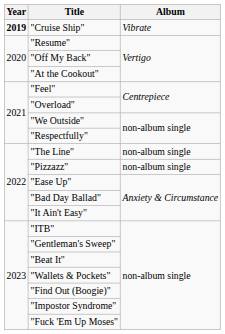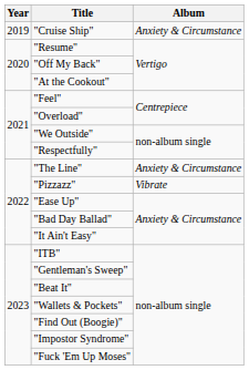 <table class="wikitable">
 <tr>
 <th>Year</th>
 <th>Title</th>
 <th>Album</th>
 </tr>
 <tr>
-<td><strong>2019</strong></td>
+<td>2019</td>
 <td>"Cruise Ship"</td>
-<td><em>Vibrate</em></td>
+<td><em>Anxiety & Circumstance</em></td>
 </tr>
 <tr>
 <td rowspan="3">2020</td>
 <td>"Resume"</td>
 <td rowspan="3"><em>Vertigo</em></td>
 </tr>
 <tr>
 <td>"Off My Back"</td>
 </tr>
 <tr>
 <td>"At the Cookout"</td>
 </tr>
 <tr>
 <td rowspan="4">2021</td>
 <td>"Feel"</td>
 <td rowspan="2"><em>Centrepiece</em></td>
 </tr>
 <tr>
 <td>"Overload"</td>
 </tr>
 <tr>
 <td>"We Outside"</td>
 <td rowspan="2">non-album single</td>
 </tr>
 <tr>
 <td>"Respectfully"</td>
 </tr>
 <tr>
 <td rowspan="5">2022</td>
 <td>"The Line"</td>
-<td>non-album single</td>
+<td><em>Anxiety & Circumstance</em></td>
 </tr>
 <tr>
 <td>"Pizzazz"</td>
-<td>non-album single</td>
+<td><em>Vibrate</em></td>
 </tr>
 <tr>
 <td>"Ease Up"</td>
 <td rowspan="3"><em>Anxiety & Circumstance</em></td>
 </tr>
 <tr>
 <td>"Bad Day Ballad"</td>
 </tr>
 <tr>
 <td>"It Ain't Easy"</td>
 </tr>
 <tr>
 <td rowspan="7">2023</td>
 <td>"ITB"</td>
 <td rowspan="7">non-album single</td>
 </tr>
 <tr>
 <td>"Gentleman's Sweep"</td>
 </tr>
 <tr>
 <td>"Beat It"</td>
 </tr>
 <tr>
 <td>"Wallets & Pockets"</td>
 </tr>
 <tr>
 <td>"Find Out (Boogie)"</td>
 </tr>
 <tr>
 <td>"Impostor Syndrome"</td>
 </tr>
 <tr>
 <td>"Fuck 'Em Up Moses"</td>
 </tr>
 </table>
